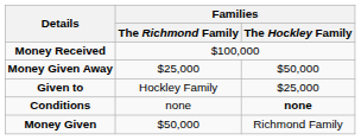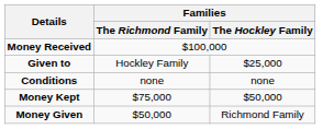 <table class="wikitable plainrowheaders" style="text-align: center">
 <tr>
 <th rowspan="2">Details</th>
 <th colspan="2">Families</th>
 </tr>
 <tr>
 <th>The <em>Richmond</em> Family</th>
 <th>The <em>Hockley</em> Family</th>
 </tr>
 <tr>
 <td><strong>Money Received</strong></td>
 <td colspan="2">$100,000</td>
 </tr>
 <tr>
-<td><strong>Money Given Away</strong></td>
-<td>$25,000</td>
-<td>$50,000</td>
-</tr>
-<tr>
 <td><strong>Given to</strong></td>
 <td>Hockley Family</td>
 <td>$25,000</td>
 </tr>
 <tr>
 <td><strong>Conditions</strong></td>
 <td>none</td>
-<td><strong>none</strong></td>
+<td>none</td>
+</tr>
+<tr>
+<td><strong>Money Kept</strong></td>
+<td>$75,000</td>
+<td>$50,000</td>
 </tr>
 <tr>
 <td><strong>Money Given</strong></td>
 <td>$50,000</td>
 <td>Richmond Family</td>
 </tr>
 </table>
